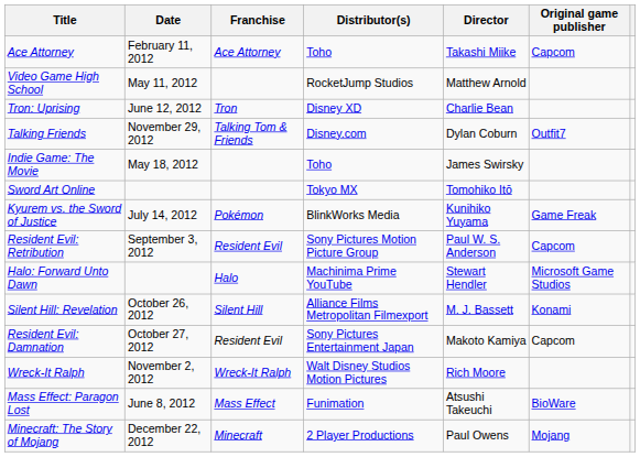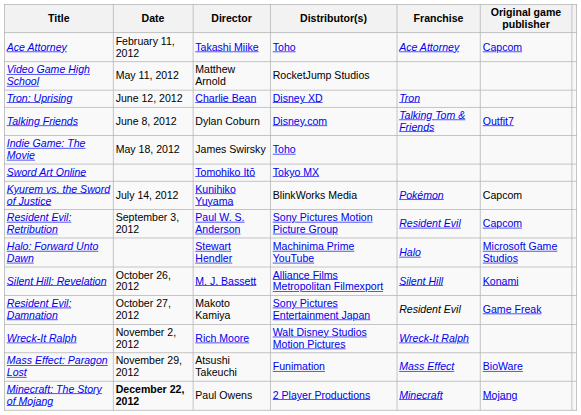 <table class="wikitable sortable">
 <tr>
 <th>Title</th>
 <th>Date</th>
+<th>Director</th>
+<th>Distributor(s)</th>
 <th>Franchise</th>
-<th>Distributor(s)</th>
-<th>Director</th>
 <th>Original game publisher</th>
 <th></th>
 </tr>
 <tr>
 <td><em><a href='#'>Ace Attorney</a></em></td>
 <td>February 11, 2012</td>
+<td><a href='#'>Takashi Miike</a></td>
+<td><a href='#'>Toho</a></td>
 <td><em><a href='#'>Ace Attorney</a></em></td>
-<td><a href='#'>Toho</a></td>
-<td><a href='#'>Takashi Miike</a></td>
 <td><a href='#'>Capcom</a></td>
 <td style="text-align:center;"></td>
 </tr>
 <tr>
 <td><em><a href='#'>Video Game High School</a></em></td>
 <td>May 11, 2012</td>
+<td>Matthew Arnold</td>
+<td>RocketJump Studios</td>
 <td></td>
-<td>RocketJump Studios</td>
-<td>Matthew Arnold</td>
 <td></td>
 <td style="text-align:center;"></td>
 </tr>
 <tr>
 <td><em><a href='#'>Tron: Uprising</a></em></td>
 <td>June 12, 2012</td>
+<td><a href='#'>Charlie Bean</a></td>
+<td><a href='#'>Disney XD</a></td>
 <td><em><a href='#'>Tron</a></em></td>
-<td><a href='#'>Disney XD</a></td>
-<td><a href='#'>Charlie Bean</a></td>
 <td></td>
 <td style="text-align:center;"></td>
 </tr>
 <tr>
 <td><em><a href='#'>Talking Friends</a></em></td>
-<td>November 29, 2012</td>
+<td>June 8, 2012</td>
+<td>Dylan Coburn</td>
+<td><a href='#'>Disney.com</a></td>
 <td><em><a href='#'>Talking Tom & Friends</a></em></td>
-<td><a href='#'>Disney.com</a></td>
-<td>Dylan Coburn</td>
 <td><a href='#'>Outfit7</a></td>
 <td style="text-align:center;"></td>
 </tr>
 <tr>
 <td><em><a href='#'>Indie Game: The Movie</a></em></td>
 <td>May 18, 2012</td>
+<td>James Swirsky</td>
+<td><a href='#'>Toho</a></td>
 <td></td>
-<td><a href='#'>Toho</a></td>
-<td>James Swirsky</td>
 <td></td>
 <td style="text-align:center;"></td>
 </tr>
 <tr>
 <td><em><a href='#'>Sword Art Online</a></em></td>
 <td></td>
+<td><a href='#'>Tomohiko Itō</a></td>
+<td><a href='#'>Tokyo MX</a> </td>
 <td></td>
-<td><a href='#'>Tokyo MX</a> </td>
-<td><a href='#'>Tomohiko Itō</a></td>
 <td></td>
 <td style="text-align:center;"></td>
 </tr>
 <tr>
 <td><em><a href='#'>Kyurem vs. the Sword of Justice</a></em></td>
 <td>July 14, 2012</td>
+<td><a href='#'>Kunihiko Yuyama</a></td>
+<td>BlinkWorks Media</td>
 <td><em><a href='#'>Pokémon</a></em></td>
-<td>BlinkWorks Media</td>
-<td><a href='#'>Kunihiko Yuyama</a></td>
-<td><a href='#'>Game Freak</a></td>
+<td>Capcom</td>
 <td style="text-align:center;"></td>
 </tr>
 <tr>
 <td><em><a href='#'>Resident Evil: Retribution</a></em></td>
 <td>September 3, 2012</td>
+<td><a href='#'>Paul W. S. Anderson</a></td>
+<td><a href='#'>Sony Pictures Motion Picture Group</a></td>
 <td><em><a href='#'>Resident Evil</a></em></td>
-<td><a href='#'>Sony Pictures Motion Picture Group</a></td>
-<td><a href='#'>Paul W. S. Anderson</a></td>
 <td><a href='#'>Capcom</a></td>
 <td style="text-align:center;"></td>
 </tr>
 <tr>
 <td><em><a href='#'>Halo: Forward Unto Dawn</a></em></td>
 <td></td>
+<td><a href='#'>Stewart Hendler</a></td>
+<td><a href='#'>Machinima Prime</a><br><a href='#'>YouTube</a></td>
 <td><em><a href='#'>Halo</a></em></td>
-<td><a href='#'>Machinima Prime</a><br><a href='#'>YouTube</a></td>
-<td><a href='#'>Stewart Hendler</a></td>
 <td><a href='#'>Microsoft Game Studios</a></td>
 <td style="text-align:center;"></td>
 </tr>
 <tr>
 <td><em><a href='#'>Silent Hill: Revelation</a></em></td>
 <td>October 26, 2012</td>
+<td><a href='#'>M. J. Bassett</a></td>
+<td><a href='#'>Alliance Films</a> <br><a href='#'>Metropolitan Filmexport</a> </td>
 <td><em><a href='#'>Silent Hill</a></em></td>
-<td><a href='#'>Alliance Films</a> <br><a href='#'>Metropolitan Filmexport</a> </td>
-<td><a href='#'>M. J. Bassett</a></td>
 <td><a href='#'>Konami</a></td>
 <td style="text-align:center;"></td>
 </tr>
 <tr>
 <td><em><a href='#'>Resident Evil: Damnation</a></em></td>
 <td>October 27, 2012</td>
+<td>Makoto Kamiya</td>
+<td><a href='#'>Sony Pictures Entertainment Japan</a></td>
 <td><em>Resident Evil</em></td>
-<td><a href='#'>Sony Pictures Entertainment Japan</a></td>
-<td>Makoto Kamiya</td>
-<td>Capcom</td>
+<td><a href='#'>Game Freak</a></td>
 <td style="text-align:center;"></td>
 </tr>
 <tr>
 <td><em><a href='#'>Wreck-It Ralph</a></em></td>
 <td>November 2, 2012</td>
+<td><a href='#'>Rich Moore</a></td>
+<td><a href='#'>Walt Disney Studios Motion Pictures</a></td>
 <td><a href='#'><em>Wreck-It Ralph</em></a></td>
-<td><a href='#'>Walt Disney Studios Motion Pictures</a></td>
-<td><a href='#'>Rich Moore</a></td>
 <td></td>
 <td style="text-align:center;"></td>
 </tr>
 <tr>
 <td><em><a href='#'>Mass Effect: Paragon Lost</a></em></td>
-<td>June 8, 2012</td>
+<td>November 29, 2012</td>
+<td>Atsushi Takeuchi</td>
+<td><a href='#'>Funimation</a></td>
 <td><em><a href='#'>Mass Effect</a></em></td>
-<td><a href='#'>Funimation</a></td>
-<td>Atsushi Takeuchi</td>
 <td><a href='#'>BioWare</a></td>
 <td style="text-align:center;"></td>
 </tr>
 <tr>
 <td><em><a href='#'>Minecraft: The Story of Mojang</a></em></td>
-<td>December 22, 2012</td>
+<td><strong>December 22, 2012</strong></td>
+<td>Paul Owens</td>
+<td><a href='#'>2 Player Productions</a></td>
 <td><em><a href='#'>Minecraft</a></em></td>
-<td><a href='#'>2 Player Productions</a></td>
-<td>Paul Owens</td>
 <td><a href='#'>Mojang</a></td>
 <td style="text-align:center;"></td>
 </tr>
 </table>
